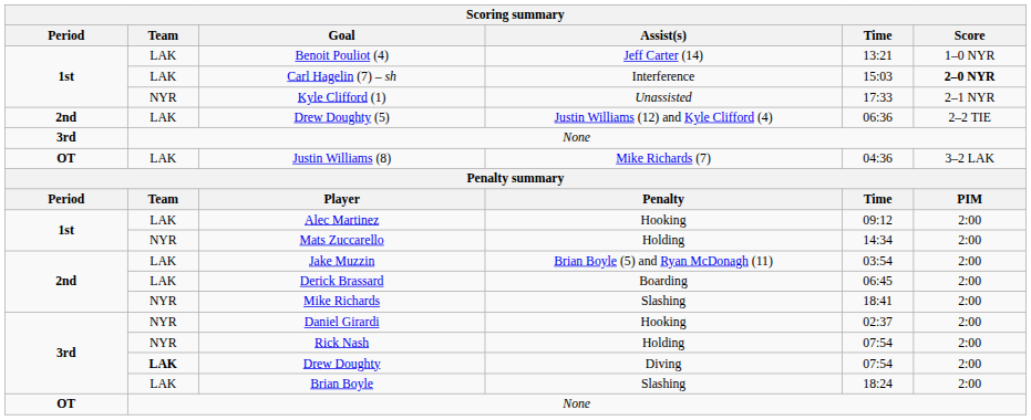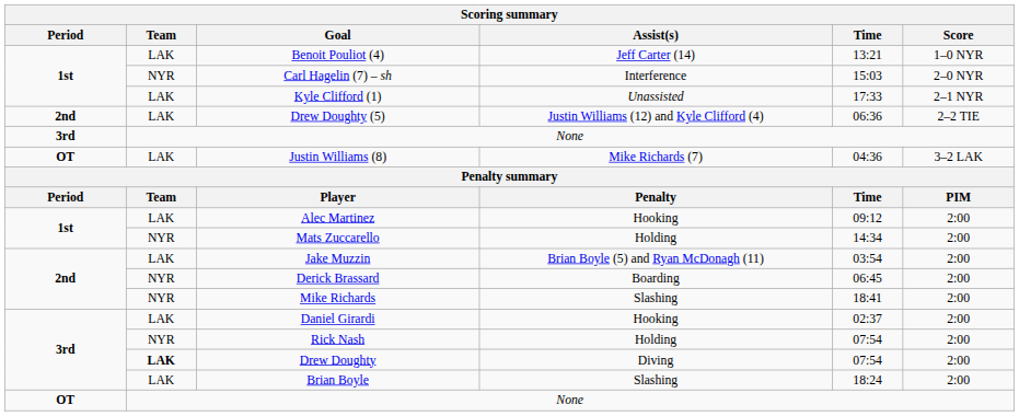 <table style="width:100%;" class="wikitable">
 <tr>
 <th colspan=6>Scoring summary</th>
 </tr>
 <tr>
 <th style="width:12%;">Period</th>
 <th style="width:7%;">Team</th>
 <th style="width:28%;">Goal</th>
 <th style="width:35%;">Assist(s)</th>
 <th style="width:7%;">Time</th>
 <th style="width:11%;">Score</th>
 </tr>
 <tr>
 <td style="text-align:center;" rowspan="3"><strong>1st</strong></td>
 <td align=center>LAK</td>
 <td align=center><a href='#'>Benoit Pouliot</a> (4)</td>
 <td align=center><a href='#'>Jeff Carter</a> (14)</td>
 <td align=center>13:21</td>
 <td align=center>1–0 NYR</td>
 </tr>
 <tr>
-<td align=center>LAK</td>
+<td align=center>NYR</td>
 <td align=center><a href='#'>Carl Hagelin</a> (7) – <em>sh</em></td>
 <td align=center>Interference</td>
 <td align=center>15:03</td>
-<td align=center><strong>2–0 NYR</strong></td>
+<td align=center>2–0 NYR</td>
 </tr>
 <tr>
-<td align=center>NYR</td>
+<td align=center>LAK</td>
 <td align=center><a href='#'>Kyle Clifford</a> (1)</td>
 <td align=center><em>Unassisted</em></td>
 <td align=center>17:33</td>
 <td align=center>2–1 NYR</td>
 </tr>
 <tr>
 <td style="text-align:center;"><strong>2nd</strong></td>
 <td align=center>LAK</td>
 <td align=center><a href='#'>Drew Doughty</a> (5)</td>
 <td align=center><a href='#'>Justin Williams</a> (12) and <a href='#'>Kyle Clifford</a> (4)</td>
 <td align=center>06:36</td>
 <td align=center>2–2 TIE</td>
 </tr>
 <tr style="text-align:center;">
 <td><strong>3rd</strong></td>
 <td colspan="5"><em>None</em></td>
 </tr>
 <tr>
 <td style="text-align:center;"><strong>OT</strong></td>
 <td align=center>LAK</td>
 <td align=center><a href='#'>Justin Williams</a> (8)</td>
 <td align=center><a href='#'>Mike Richards</a> (7)</td>
 <td align=center>04:36</td>
 <td align=center>3–2 LAK</td>
 </tr>
 <tr>
 <th colspan=6>Penalty summary</th>
 </tr>
 <tr>
 <th style="width:12%;">Period</th>
 <th style="width:7%;">Team</th>
 <th style="width:28%;">Player</th>
 <th style="width:35%;">Penalty</th>
 <th style="width:7%;">Time</th>
 <th style="width:11%;">PIM</th>
 </tr>
 <tr>
 <td style="text-align:center;" rowspan="2"><strong>1st</strong></td>
 <td align=center>LAK</td>
 <td align=center><a href='#'>Alec Martinez</a></td>
 <td align=center>Hooking</td>
 <td align=center>09:12</td>
 <td align=center>2:00</td>
 </tr>
 <tr>
 <td align=center>NYR</td>
 <td align=center><a href='#'>Mats Zuccarello</a></td>
 <td align=center>Holding</td>
 <td align=center>14:34</td>
 <td align=center>2:00</td>
 </tr>
 <tr>
 <td style="text-align:center;" rowspan="3"><strong>2nd</strong></td>
 <td align=center>LAK</td>
 <td align=center><a href='#'>Jake Muzzin</a></td>
 <td align=center><a href='#'>Brian Boyle</a> (5) and <a href='#'>Ryan McDonagh</a> (11)</td>
 <td align=center>03:54</td>
 <td align=center>2:00</td>
 </tr>
 <tr>
-<td align=center>LAK</td>
+<td align=center>NYR</td>
 <td align=center><a href='#'>Derick Brassard</a></td>
 <td align=center>Boarding</td>
 <td align=center>06:45</td>
 <td align=center>2:00</td>
 </tr>
 <tr>
 <td align=center>NYR</td>
 <td align=center><a href='#'>Mike Richards</a></td>
 <td align=center>Slashing</td>
 <td align=center>18:41</td>
 <td align=center>2:00</td>
 </tr>
 <tr>
 <td style="text-align:center;" rowspan="4"><strong>3rd</strong></td>
-<td align=center>NYR</td>
+<td align=center>LAK</td>
 <td align=center><a href='#'>Daniel Girardi</a></td>
 <td align=center>Hooking</td>
 <td align=center>02:37</td>
 <td align=center>2:00</td>
 </tr>
 <tr>
 <td align=center>NYR</td>
 <td align=center><a href='#'>Rick Nash</a></td>
 <td align=center>Holding</td>
 <td align=center>07:54</td>
 <td align=center>2:00</td>
 </tr>
 <tr>
 <td align=center><strong>LAK</strong></td>
 <td align=center><a href='#'>Drew Doughty</a></td>
 <td align=center>Diving</td>
 <td align=center>07:54</td>
 <td align=center>2:00</td>
 </tr>
 <tr>
 <td align=center>LAK</td>
 <td align=center><a href='#'>Brian Boyle</a></td>
 <td align=center>Slashing</td>
 <td align=center>18:24</td>
 <td align=center>2:00</td>
 </tr>
 <tr style="text-align:center;">
 <td><strong>OT</strong></td>
 <td colspan="5"><em>None</em></td>
 </tr>
 </table>
